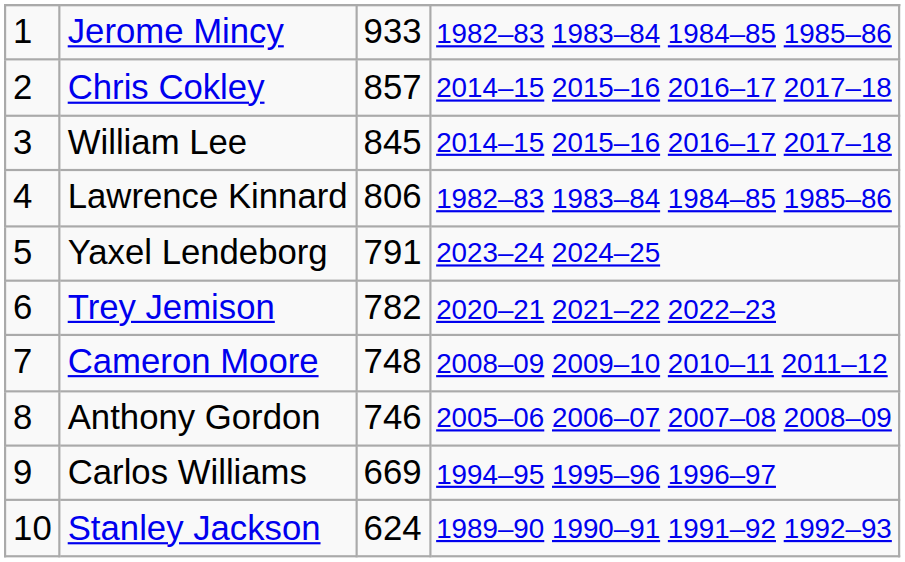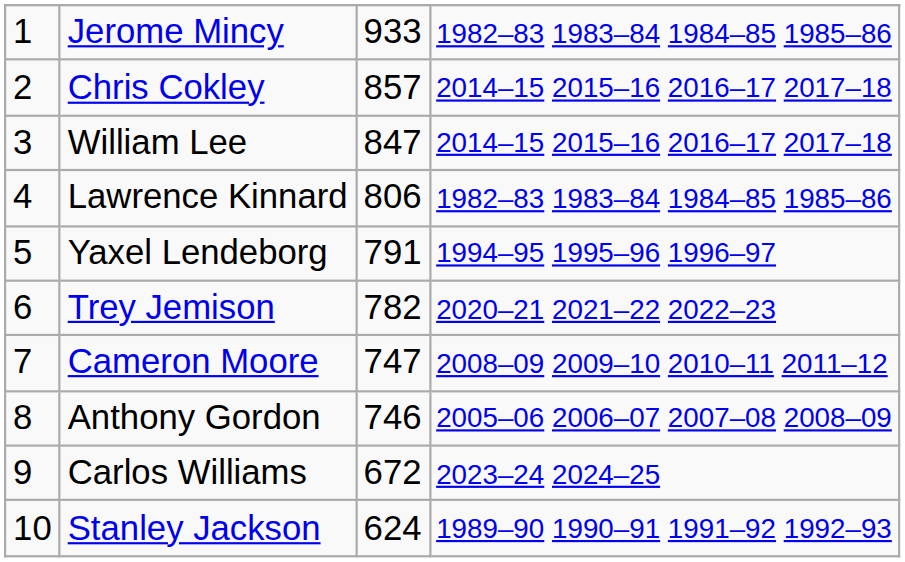 <table class="wikitable">
 <tr>
 </tr>
 <tr>
 <td>1</td>
 <td><a href='#'>Jerome Mincy</a></td>
 <td>933</td>
 <td style="font-size:80%;"><a href='#'>1982–83</a> <a href='#'>1983–84</a> <a href='#'>1984–85</a> <a href='#'>1985–86</a></td>
 </tr>
 <tr>
 <td>2</td>
 <td><a href='#'>Chris Cokley</a></td>
 <td>857</td>
 <td style="font-size:80%;"><a href='#'>2014–15</a> <a href='#'>2015–16</a> <a href='#'>2016–17</a> <a href='#'>2017–18</a></td>
 </tr>
 <tr>
 <td>3</td>
 <td>William Lee</td>
-<td>845</td>
+<td>847</td>
 <td style="font-size:80%;"><a href='#'>2014–15</a> <a href='#'>2015–16</a> <a href='#'>2016–17</a> <a href='#'>2017–18</a></td>
 </tr>
 <tr>
 <td>4</td>
 <td>Lawrence Kinnard</td>
 <td>806</td>
 <td style="font-size:80%;"><a href='#'>1982–83</a> <a href='#'>1983–84</a> <a href='#'>1984–85</a> <a href='#'>1985–86</a></td>
 </tr>
 <tr>
 <td>5</td>
 <td>Yaxel Lendeborg</td>
 <td>791</td>
-<td style="font-size:80%;"><a href='#'>2023–24</a> <a href='#'>2024–25</a></td>
+<td style="font-size:80%;"><a href='#'>1994–95</a> <a href='#'>1995–96</a> <a href='#'>1996–97</a></td>
 </tr>
 <tr>
 <td>6</td>
 <td><a href='#'>Trey Jemison</a></td>
 <td>782</td>
 <td style="font-size:80%;"><a href='#'>2020–21</a> <a href='#'>2021–22</a> <a href='#'>2022–23</a></td>
 </tr>
 <tr>
 <td>7</td>
 <td><a href='#'>Cameron Moore</a></td>
-<td>748</td>
+<td>747</td>
 <td style="font-size:80%;"><a href='#'>2008–09</a> <a href='#'>2009–10</a> <a href='#'>2010–11</a> <a href='#'>2011–12</a></td>
 </tr>
 <tr>
 <td>8</td>
 <td>Anthony Gordon</td>
 <td>746</td>
 <td style="font-size:80%;"><a href='#'>2005–06</a> <a href='#'>2006–07</a> <a href='#'>2007–08</a> <a href='#'>2008–09</a></td>
 </tr>
 <tr>
 <td>9</td>
 <td>Carlos Williams</td>
-<td>669</td>
-<td style="font-size:80%;"><a href='#'>1994–95</a> <a href='#'>1995–96</a> <a href='#'>1996–97</a></td>
+<td>672</td>
+<td style="font-size:80%;"><a href='#'>2023–24</a> <a href='#'>2024–25</a></td>
 </tr>
 <tr>
 <td>10</td>
 <td><a href='#'>Stanley Jackson</a></td>
 <td>624</td>
 <td style="font-size:80%;"><a href='#'>1989–90</a> <a href='#'>1990–91</a> <a href='#'>1991–92</a> <a href='#'>1992–93</a></td>
 </tr>
 </table>
